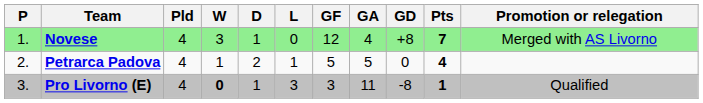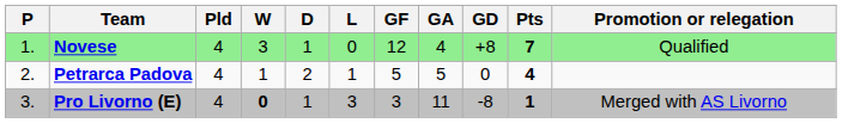 <table class="wikitable sortable" style="text-align: center;">
 <tr>
 <th width=33>P<br></th>
 <th>Team<br></th>
 <th width=33>Pld<br></th>
 <th width=33>W<br></th>
 <th width=33>D<br></th>
 <th width=33>L<br></th>
 <th width=33>GF<br></th>
 <th width=33>GA<br></th>
 <th width=33>GD<br></th>
 <th width=33>Pts<br></th>
 <th class="unsortable" width=250>Promotion or relegation<br></th>
 </tr>
 <tr style="background: #90EE90;">
 <td>1.</td>
 <td align="left"><strong><a href='#'>Novese</a></strong></td>
 <td>4</td>
 <td>3</td>
 <td>1</td>
 <td>0</td>
 <td>12</td>
 <td>4</td>
 <td>+8</td>
 <td><strong>7</strong></td>
-<td>Merged with <a href='#'>AS Livorno</a></td>
+<td>Qualified</td>
 </tr>
 <tr>
 <td>2.</td>
 <td align="left"><strong><a href='#'>Petrarca Padova</a></strong></td>
 <td>4</td>
 <td>1</td>
 <td>2</td>
 <td>1</td>
 <td>5</td>
 <td>5</td>
 <td>0</td>
 <td><strong>4</strong></td>
 </tr>
 <tr style="background: silver">
 <td>3.</td>
 <td align="left"><strong><a href='#'>Pro Livorno</a> (E)</strong></td>
 <td>4</td>
 <td><strong>0</strong></td>
 <td>1</td>
 <td>3</td>
 <td>3</td>
 <td>11</td>
 <td>-8</td>
 <td><strong>1</strong></td>
-<td>Qualified</td>
+<td>Merged with <a href='#'>AS Livorno</a></td>
 </tr>
 </table>
